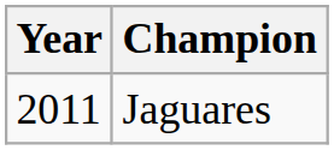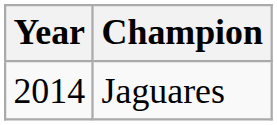 <table class="wikitable">
 <tr>
 <th>Year</th>
 <th>Champion</th>
 </tr>
 <tr>
-<td>2011</td>
+<td>2014</td>
 <td>Jaguares</td>
 </tr>
 </table>
